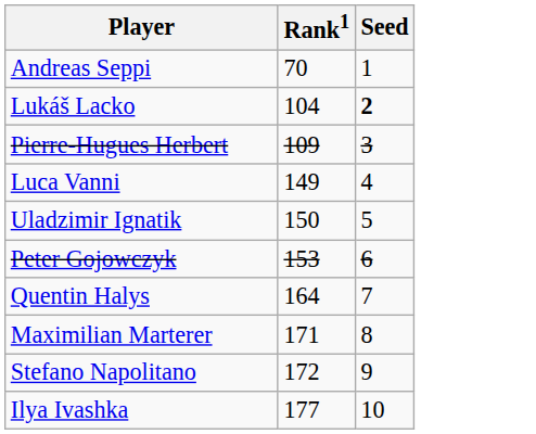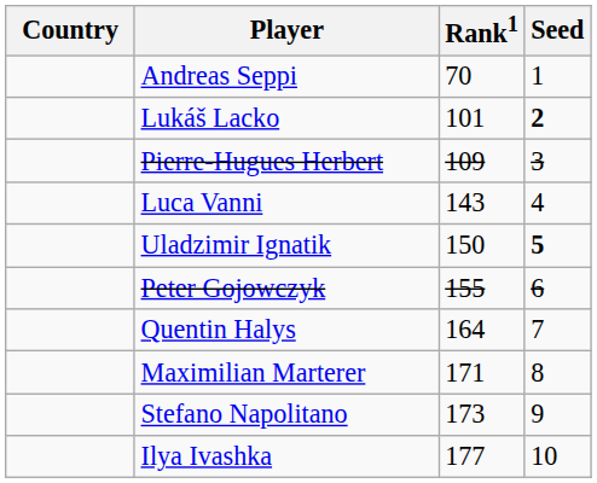 <table class="sortable wikitable">
 <tr>
+<th width="70">Country</th>
 <th width="175">Player</th>
 <th>Rank<sup>1</sup></th>
 <th>Seed</th>
 </tr>
 <tr>
+<td></td>
 <td><a href='#'>Andreas Seppi</a></td>
 <td>70</td>
 <td>1</td>
 </tr>
 <tr>
+<td></td>
 <td><a href='#'>Lukáš Lacko</a></td>
-<td>104</td>
+<td>101</td>
 <td><strong>2</strong></td>
 </tr>
 <tr>
+<td><s></s></td>
 <td><s><a href='#'>Pierre-Hugues Herbert</a></s></td>
 <td><s>109</s></td>
 <td><s>3</s></td>
 </tr>
 <tr>
+<td></td>
 <td><a href='#'>Luca Vanni</a></td>
-<td>149</td>
+<td>143</td>
 <td>4</td>
 </tr>
 <tr>
+<td></td>
 <td><a href='#'>Uladzimir Ignatik</a></td>
 <td>150</td>
-<td>5</td>
+<td><strong>5</strong></td>
 </tr>
 <tr>
+<td><s></s></td>
 <td><s><a href='#'>Peter Gojowczyk</a></s></td>
-<td><s>153</s></td>
+<td><s>155</s></td>
 <td><s>6</s></td>
 </tr>
 <tr>
+<td></td>
 <td><a href='#'>Quentin Halys</a></td>
 <td>164</td>
 <td>7</td>
 </tr>
 <tr>
+<td></td>
 <td><a href='#'>Maximilian Marterer</a></td>
 <td>171</td>
 <td>8</td>
 </tr>
 <tr>
+<td></td>
 <td><a href='#'>Stefano Napolitano</a></td>
-<td>172</td>
+<td>173</td>
 <td>9</td>
 </tr>
 <tr>
+<td></td>
 <td><a href='#'>Ilya Ivashka</a></td>
 <td>177</td>
 <td>10</td>
 </tr>
 </table>
